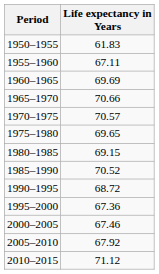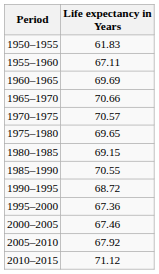 <table class="wikitable" style="text-align:center">
 <tr>
 <th>Period</th>
 <th>Life expectancy in<br>Years</th>
 </tr>
 <tr>
 <td>1950–1955</td>
 <td>61.83</td>
 </tr>
 <tr>
 <td>1955–1960</td>
 <td> 67.11</td>
 </tr>
 <tr>
 <td>1960–1965</td>
 <td> 69.69</td>
 </tr>
 <tr>
 <td>1965–1970</td>
 <td> 70.66</td>
 </tr>
 <tr>
 <td>1970–1975</td>
 <td> 70.57</td>
 </tr>
 <tr>
 <td>1975–1980</td>
 <td> 69.65</td>
 </tr>
 <tr>
 <td>1980–1985</td>
 <td> 69.15</td>
 </tr>
 <tr>
 <td>1985–1990</td>
-<td> 70.52</td>
+<td> 70.55</td>
 </tr>
 <tr>
 <td>1990–1995</td>
 <td> 68.72</td>
 </tr>
 <tr>
 <td>1995–2000</td>
 <td> 67.36</td>
 </tr>
 <tr>
 <td>2000–2005</td>
 <td> 67.46</td>
 </tr>
 <tr>
 <td>2005–2010</td>
 <td> 67.92</td>
 </tr>
 <tr>
 <td>2010–2015</td>
 <td> 71.12</td>
 </tr>
 </table>
